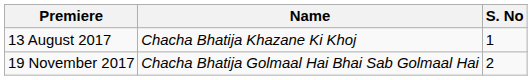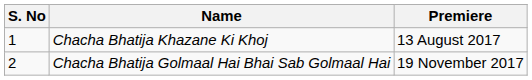 <table class="wikitable sortable">
 <tr>
+<th>S. No</th>
+<th>Name</th>
 <th>Premiere</th>
-<th>Name</th>
-<th>S. No</th>
 </tr>
 <tr>
+<td>1</td>
+<td><em>Chacha Bhatija Khazane Ki Khoj</em></td>
 <td>13 August 2017</td>
-<td><em>Chacha Bhatija Khazane Ki Khoj</em></td>
-<td>1</td>
 </tr>
 <tr>
+<td>2</td>
+<td><em>Chacha Bhatija Golmaal Hai Bhai Sab Golmaal Hai</em></td>
 <td>19 November 2017</td>
-<td><em>Chacha Bhatija Golmaal Hai Bhai Sab Golmaal Hai</em></td>
-<td>2</td>
 </tr>
 </table>
